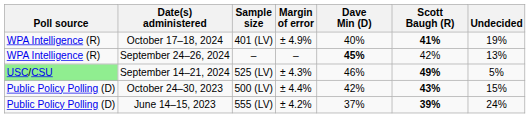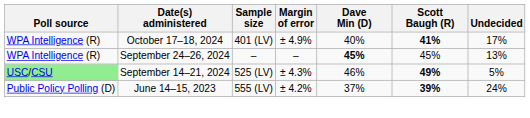 <table class="wikitable" style="font-size:90%;text-align:center;">
 <tr valign=bottom>
 <th>Poll source</th>
 <th>Date(s)<br>administered</th>
 <th>Sample<br>size</th>
 <th>Margin<br>of error</th>
 <th style="width:100px;">Dave<br>Min (D)</th>
 <th style="width:100px;">Scott<br>Baugh (R)</th>
 <th>Undecided</th>
 </tr>
 <tr>
 <td style="text-align:left;"><a href='#'>WPA Intelligence</a> (R)</td>
 <td>October 17–18, 2024</td>
 <td>401 (LV)</td>
 <td>± 4.9%</td>
 <td>40%</td>
 <td><strong>41%</strong></td>
-<td>19%</td>
+<td>17%</td>
 </tr>
 <tr>
 <td style="text-align:left;"><a href='#'>WPA Intelligence</a> (R)</td>
 <td>September 24–26, 2024</td>
 <td>–</td>
 <td>–</td>
 <td><strong>45%</strong></td>
-<td>42%</td>
+<td>45%</td>
 <td>13%</td>
 </tr>
 <tr>
 <td style="background: lightgreen; text-align:left;"><a href='#'>USC</a>/<a href='#'>CSU</a></td>
 <td>September 14–21, 2024</td>
 <td>525 (LV)</td>
 <td>± 4.3%</td>
 <td>46%</td>
 <td><strong>49%</strong></td>
 <td>5%</td>
 </tr>
 <tr>
 <td style="text-align:left;"><a href='#'>Public Policy Polling</a> (D)</td>
-<td>October 24–30, 2023</td>
-<td>500 (LV)</td>
-<td>± 4.4%</td>
-<td>42%</td>
-<td><strong>43%</strong></td>
-<td>15%</td>
-</tr>
-<tr>
-<td style="text-align:left;"><a href='#'>Public Policy Polling</a> (D)</td>
 <td>June 14–15, 2023</td>
 <td>555 (LV)</td>
 <td>± 4.2%</td>
 <td>37%</td>
 <td><strong>39%</strong></td>
 <td>24%</td>
 </tr>
 </table>
